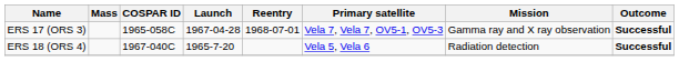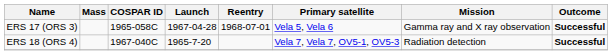 <table class="wikitable" border="1">
 <tr>
 <th>Name</th>
 <th>Mass</th>
 <th>COSPAR ID</th>
 <th>Launch</th>
 <th>Reentry</th>
 <th>Primary satellite</th>
 <th>Mission</th>
 <th>Outcome</th>
 </tr>
 <tr>
 <td>ERS 17 (ORS 3)</td>
 <td></td>
 <td>1965-058C</td>
 <td>1967-04-28</td>
 <td>1968-07-01</td>
-<td><a href='#'>Vela 7</a>, <a href='#'>Vela 7</a>, <a href='#'>OV5-1</a>, <a href='#'>OV5-3</a></td>
+<td><a href='#'>Vela 5</a>, <a href='#'>Vela 6</a></td>
 <td>Gamma ray and X ray observation</td>
 <td><strong>Successful</strong></td>
 </tr>
 <tr>
 <td>ERS 18 (ORS 4)</td>
 <td> </td>
 <td>1967-040C</td>
 <td>1965-7-20</td>
 <td></td>
-<td><a href='#'>Vela 5</a>, <a href='#'>Vela 6</a></td>
+<td><a href='#'>Vela 7</a>, <a href='#'>Vela 7</a>, <a href='#'>OV5-1</a>, <a href='#'>OV5-3</a></td>
 <td>Radiation detection</td>
 <td><strong>Successful</strong></td>
 </tr>
 <tr>
 </tr>
 </table>
